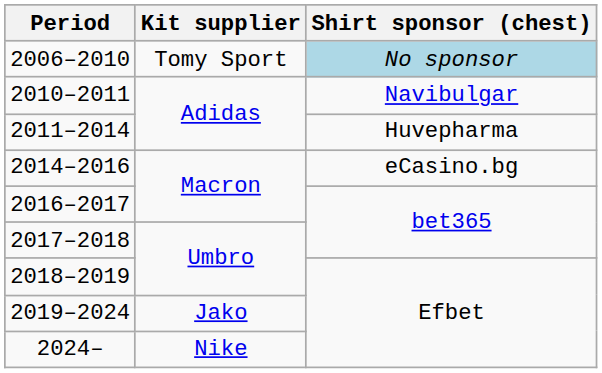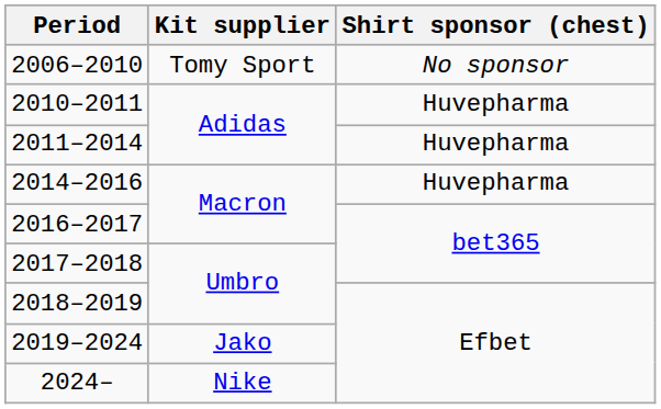 <table class="wikitable" style="text-align: center">
 <tr>
 <th>Period</th>
 <th>Kit supplier</th>
 <th>Shirt sponsor (chest)</th>
 </tr>
 <tr>
 <td>2006–2010</td>
 <td rowspan=1>Tomy Sport</td>
-<td style="background: lightblue;"><em>No sponsor</em></td>
+<td><em>No sponsor</em></td>
 </tr>
 <tr>
 <td>2010–2011</td>
 <td rowspan=2><a href='#'>Adidas</a></td>
-<td><a href='#'>Navibulgar</a></td>
+<td>Huvepharma</td>
 </tr>
 <tr>
 <td>2011–2014</td>
 <td>Huvepharma</td>
 </tr>
 <tr>
 <td>2014–2016</td>
 <td rowspan=2><a href='#'>Macron</a></td>
-<td>eCasino.bg</td>
+<td>Huvepharma</td>
 </tr>
 <tr>
 <td>2016–2017</td>
 <td rowspan="2"><a href='#'>bet365</a></td>
 </tr>
 <tr>
 <td>2017–2018</td>
 <td rowspan=2><a href='#'>Umbro</a></td>
 </tr>
 <tr>
 <td>2018–2019</td>
 <td rowspan=3>Efbet</td>
 </tr>
 <tr>
 <td>2019–2024</td>
 <td><a href='#'>Jako</a></td>
 </tr>
 <tr>
 <td>2024–</td>
 <td><a href='#'>Nike</a></td>
 </tr>
 </table>
